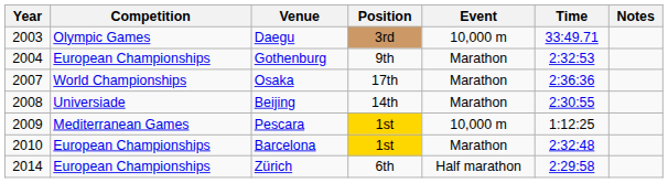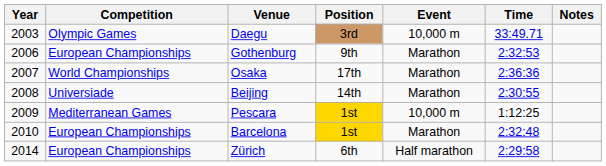 <table class="wikitable" width=55% style="font-size:90%; text-align:center;">
 <tr>
 <th>Year</th>
 <th>Competition</th>
 <th>Venue</th>
 <th>Position</th>
 <th>Event</th>
 <th>Time</th>
 <th>Notes</th>
 </tr>
 <tr>
 <td>2003</td>
 <td align=left><a href='#'>Olympic Games</a></td>
 <td align=left> <a href='#'>Daegu</a></td>
 <td bgcolor=cc9966>3rd</td>
 <td>10,000 m</td>
 <td><a href='#'>33:49.71</a></td>
 <td></td>
 </tr>
 <tr>
-<td>2004</td>
+<td>2006</td>
 <td align=left><a href='#'>European Championships</a></td>
 <td align=left> <a href='#'>Gothenburg</a></td>
 <td>9th</td>
 <td>Marathon</td>
 <td><a href='#'>2:32:53</a></td>
 <td></td>
 </tr>
 <tr>
 <td>2007</td>
 <td align=left><a href='#'>World Championships</a></td>
 <td align=left> <a href='#'>Osaka</a></td>
 <td>17th</td>
 <td>Marathon</td>
 <td><a href='#'>2:36:36</a></td>
 <td></td>
 </tr>
 <tr>
 <td>2008</td>
 <td align=left><a href='#'>Universiade</a></td>
 <td align=left> <a href='#'>Beijing</a></td>
 <td>14th</td>
 <td>Marathon</td>
 <td><a href='#'>2:30:55</a></td>
 <td></td>
 </tr>
 <tr>
 <td>2009</td>
 <td align=left><a href='#'>Mediterranean Games</a></td>
 <td align=left> <a href='#'>Pescara</a></td>
 <td bgcolor=gold>1st</td>
 <td>10,000 m</td>
 <td>1:12:25</td>
 <td></td>
 </tr>
 <tr>
 <td>2010</td>
 <td align=left><a href='#'>European Championships</a></td>
 <td align=left> <a href='#'>Barcelona</a></td>
 <td bgcolor="gold">1st</td>
 <td>Marathon</td>
 <td><a href='#'>2:32:48</a></td>
 <td></td>
 </tr>
 <tr>
 <td>2014</td>
 <td align=left><a href='#'>European Championships</a></td>
 <td align=left> <a href='#'>Zürich</a></td>
 <td>6th</td>
 <td>Half marathon</td>
 <td><a href='#'>2:29:58</a></td>
 <td></td>
 </tr>
 </table>
